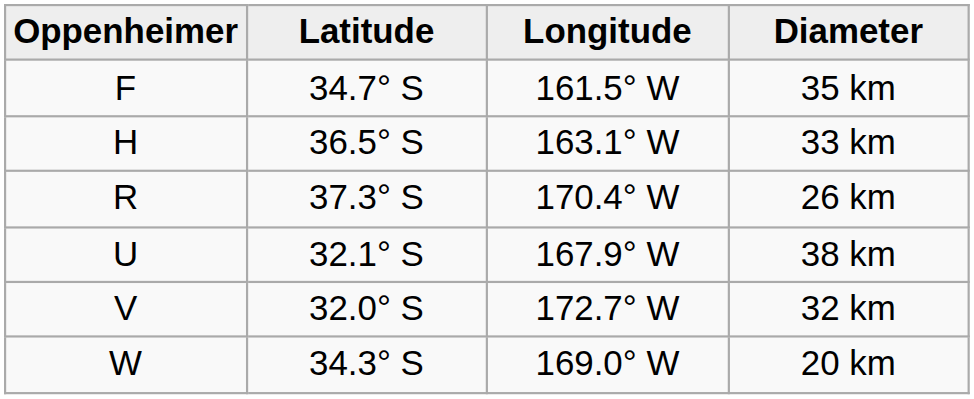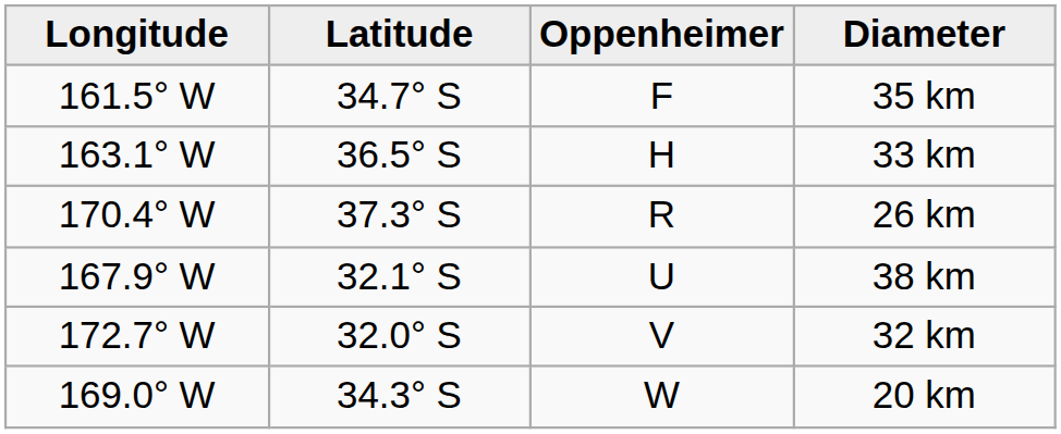 <table class="wikitable">
 <tr>
+<th width="25%" style="background:#eeeeee;">Longitude</th>
+<th width="25%" style="background:#eeeeee;">Latitude</th>
 <th width="25%" style="background:#eeeeee;">Oppenheimer</th>
-<th width="25%" style="background:#eeeeee;">Latitude</th>
-<th width="25%" style="background:#eeeeee;">Longitude</th>
 <th width="25%" style="background:#eeeeee;">Diameter</th>
 </tr>
 <tr>
+<td align="center">161.5° W</td>
+<td align="center">34.7° S</td>
 <td align="center">F</td>
-<td align="center">34.7° S</td>
-<td align="center">161.5° W</td>
 <td align="center">35 km</td>
 </tr>
 <tr>
+<td align="center">163.1° W</td>
+<td align="center">36.5° S</td>
 <td align="center">H</td>
-<td align="center">36.5° S</td>
-<td align="center">163.1° W</td>
 <td align="center">33 km</td>
 </tr>
 <tr>
+<td align="center">170.4° W</td>
+<td align="center">37.3° S</td>
 <td align="center">R</td>
-<td align="center">37.3° S</td>
-<td align="center">170.4° W</td>
 <td align="center">26 km</td>
 </tr>
 <tr>
+<td align="center">167.9° W</td>
+<td align="center">32.1° S</td>
 <td align="center">U</td>
-<td align="center">32.1° S</td>
-<td align="center">167.9° W</td>
 <td align="center">38 km</td>
 </tr>
 <tr>
+<td align="center">172.7° W</td>
+<td align="center">32.0° S</td>
 <td align="center">V</td>
-<td align="center">32.0° S</td>
-<td align="center">172.7° W</td>
 <td align="center">32 km</td>
 </tr>
 <tr>
+<td align="center">169.0° W</td>
+<td align="center">34.3° S</td>
 <td align="center">W</td>
-<td align="center">34.3° S</td>
-<td align="center">169.0° W</td>
 <td align="center">20 km</td>
 </tr>
 </table>
